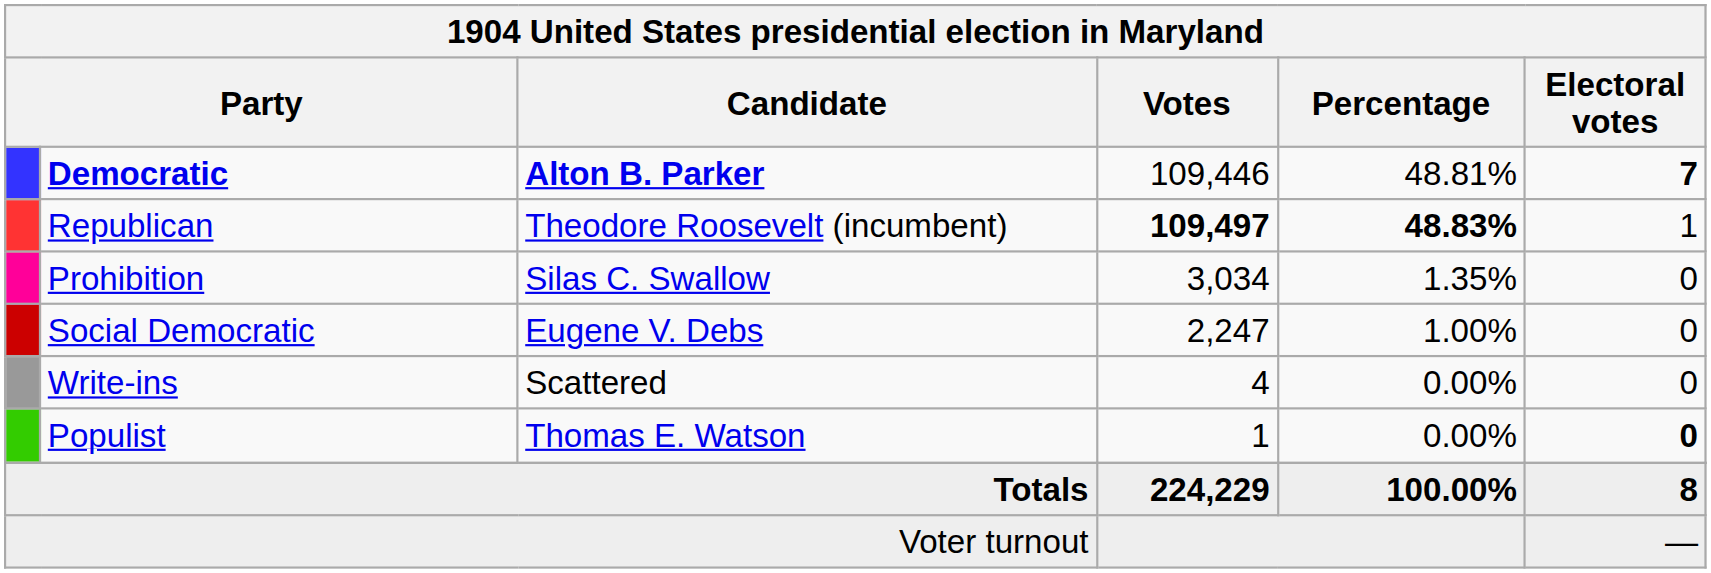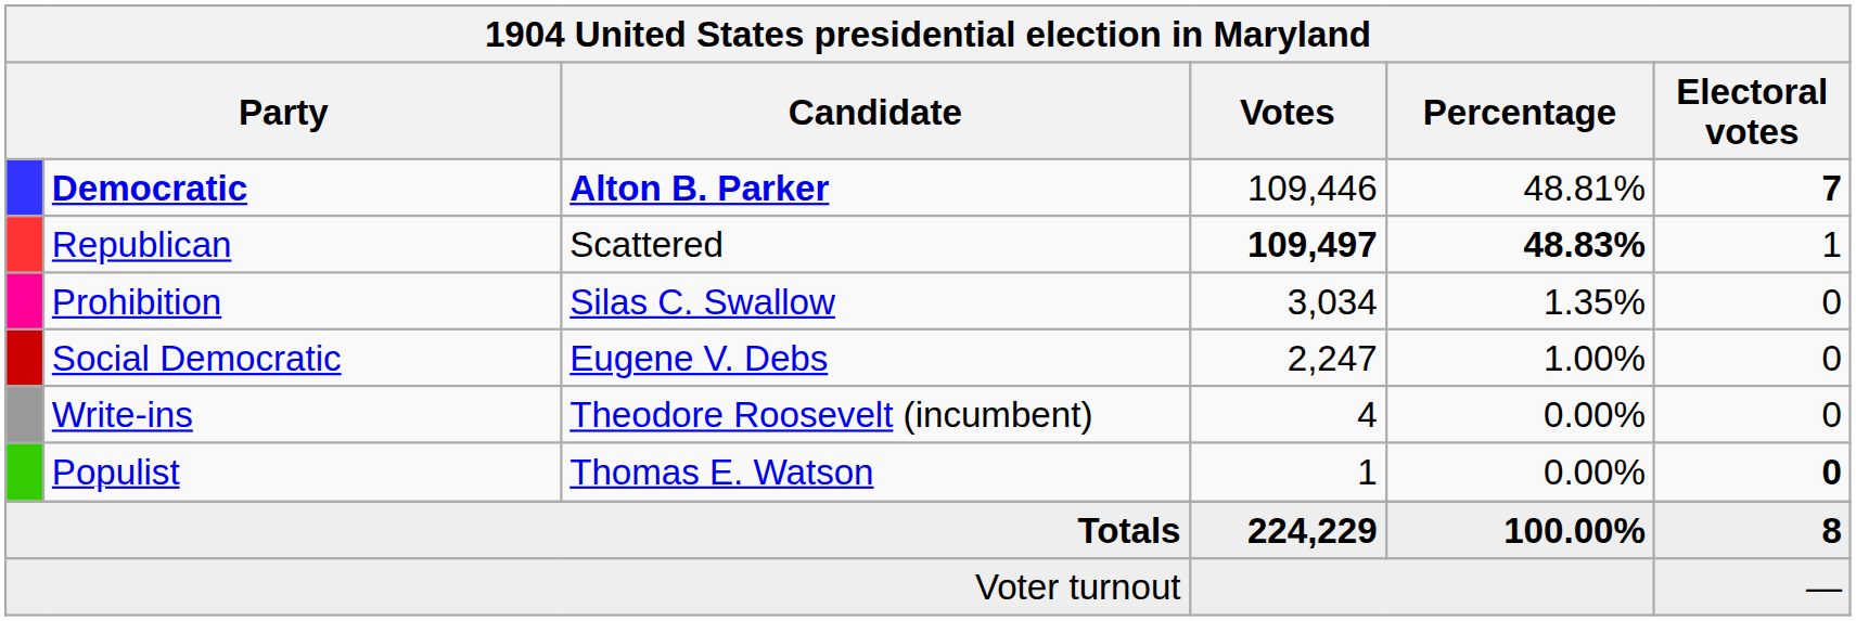 <table class="wikitable" style="font-size: 95%;">
 <tr>
 <th colspan="6">1904 United States presidential election in Maryland</th>
 </tr>
 <tr>
 <th colspan="2" style="width: 15em">Party</th>
 <th style="width: 17em">Candidate</th>
 <th style="width: 5em">Votes</th>
 <th style="width: 7em">Percentage</th>
 <th style="width: 5em">Electoral votes</th>
 </tr>
 <tr>
 <th style="background-color:#3333FF; width: 3px"></th>
 <td style="width: 130px"><strong><a href='#'>Democratic</a></strong></td>
 <td><strong><a href='#'>Alton B. Parker</a></strong></td>
 <td align="right">109,446</td>
 <td align="right">48.81%</td>
 <td align="right"><strong>7</strong></td>
 </tr>
 <tr>
 <th style="background-color:#FF3333; width: 3px"></th>
 <td style="width: 130px"><a href='#'>Republican</a></td>
-<td><a href='#'>Theodore Roosevelt</a> (incumbent)</td>
+<td>Scattered</td>
 <td align="right"><strong>109,497</strong></td>
 <td align="right"><strong>48.83%</strong></td>
 <td align="right">1</td>
 </tr>
 <tr>
 <th style="background-color:#f09; width: 3px"></th>
 <td style="width: 130px"><a href='#'>Prohibition</a></td>
 <td><a href='#'>Silas C. Swallow</a></td>
 <td align="right">3,034</td>
 <td align="right">1.35%</td>
 <td align="right">0</td>
 </tr>
 <tr>
 <th style="background-color:#c00; width: 3px"></th>
 <td style="width: 130px"><a href='#'>Social Democratic</a></td>
 <td><a href='#'>Eugene V. Debs</a></td>
 <td align="right">2,247</td>
 <td align="right">1.00%</td>
 <td align="right">0</td>
 </tr>
 <tr>
 <th style="background-color:#999; width: 3px"></th>
 <td style="width: 130px"><a href='#'>Write-ins</a></td>
-<td>Scattered</td>
+<td><a href='#'>Theodore Roosevelt</a> (incumbent)</td>
 <td align="right">4</td>
 <td align="right">0.00%</td>
 <td align="right">0</td>
 </tr>
 <tr>
 <th style="background-color:#3c0; width: 3px"></th>
 <td style="width: 130px"><a href='#'>Populist</a></td>
 <td><a href='#'>Thomas E. Watson</a></td>
 <td align="right">1</td>
 <td align="right">0.00%</td>
 <td align="right"><strong>0</strong></td>
 </tr>
 <tr>
 </tr>
 <tr bgcolor="#EEEEEE">
 <td colspan="3" align="right"><strong>Totals</strong></td>
 <td align="right"><strong>224,229</strong></td>
 <td align="right"><strong>100.00%</strong></td>
 <td align="right"><strong>8</strong></td>
 </tr>
 <tr bgcolor="#EEEEEE">
 <td colspan="3" align="right">Voter turnout</td>
 <td colspan="2" align="right"></td>
 <td align="right">—</td>
 </tr>
 </table>
